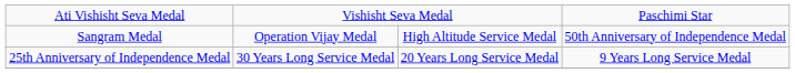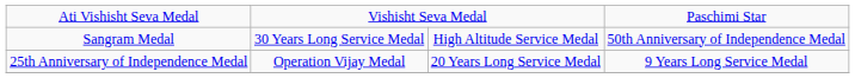 <table class="wikitable" style="margin:1em auto; text-align:center;">
 <tr>
 <td colspan="1"><a href='#'>Ati Vishisht Seva Medal</a></td>
 <td colspan="2"><a href='#'>Vishisht Seva Medal</a></td>
 <td colspan="1"><a href='#'>Paschimi Star</a></td>
 </tr>
 <tr>
 <td><a href='#'>Sangram Medal</a></td>
-<td><a href='#'>Operation Vijay Medal</a></td>
+<td><a href='#'>30 Years Long Service Medal</a></td>
 <td><a href='#'>High Altitude Service Medal</a></td>
 <td><a href='#'>50th Anniversary of Independence Medal</a></td>
 </tr>
 <tr>
 <td><a href='#'>25th Anniversary of Independence Medal</a></td>
-<td><a href='#'>30 Years Long Service Medal</a></td>
+<td><a href='#'>Operation Vijay Medal</a></td>
 <td><a href='#'>20 Years Long Service Medal</a></td>
 <td><a href='#'>9 Years Long Service Medal</a></td>
 </tr>
 <tr>
 </tr>
 </table>
